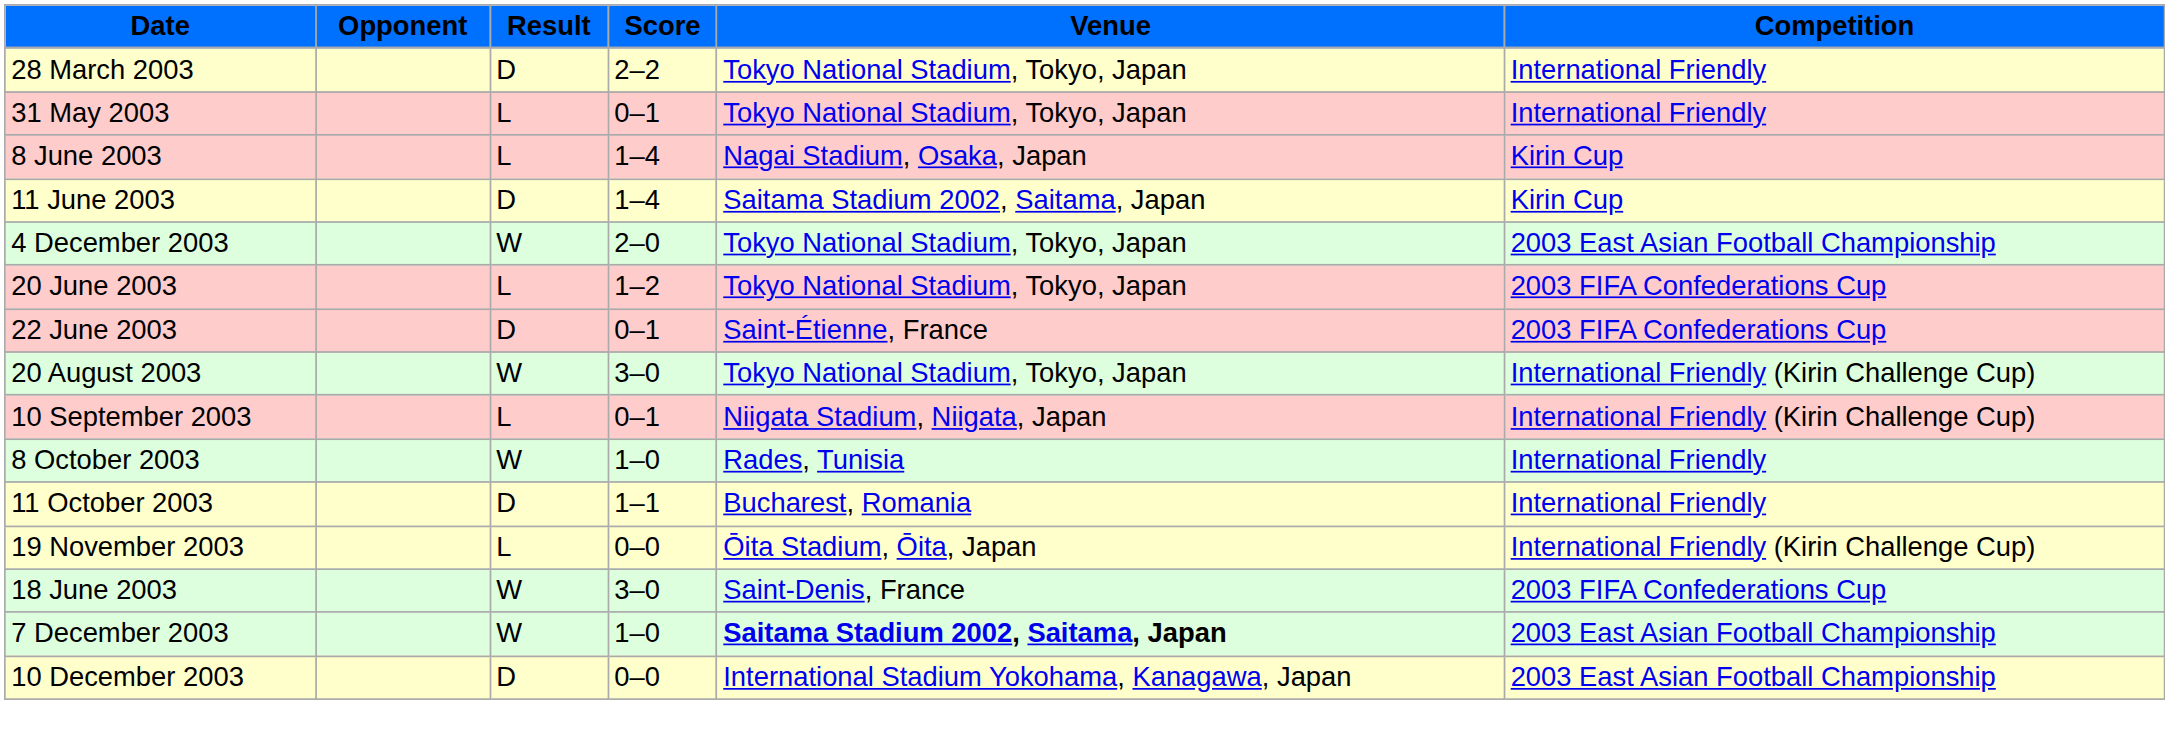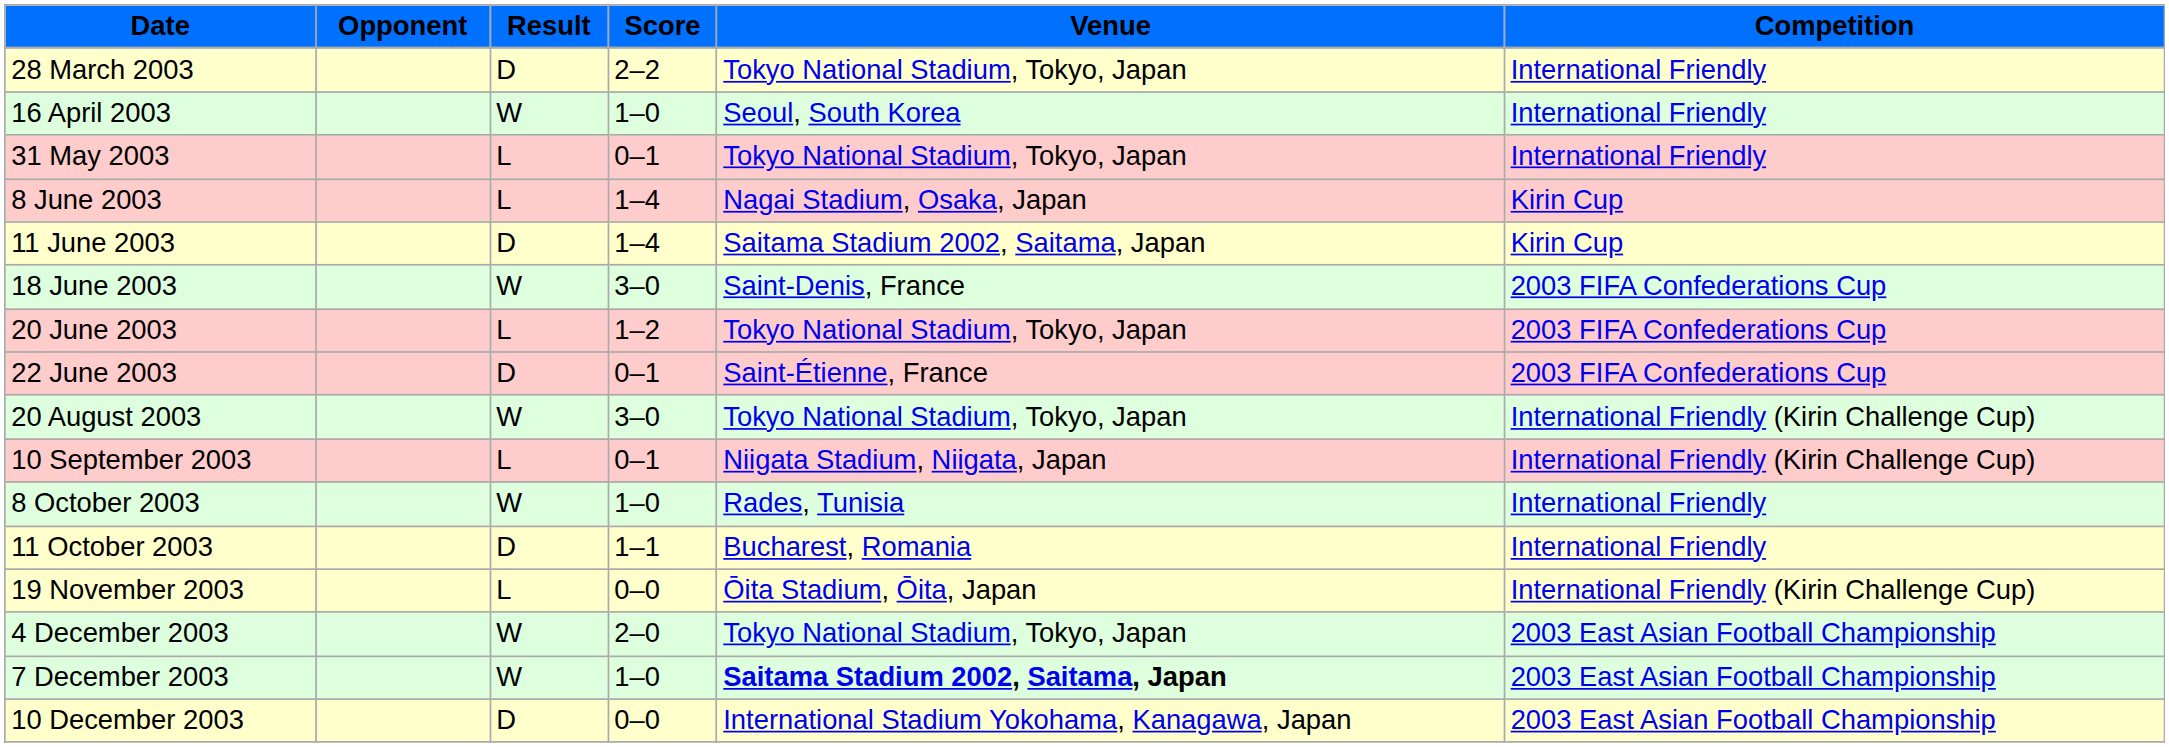 <table width=100% class="wikitable">
 <tr>
 <th style="background:#0070FF;"><span>Date</span></th>
 <th style="background:#0070FF;"><span>Opponent</span></th>
 <th style="background:#0070FF;"><span>Result</span></th>
 <th style="background:#0070FF;"><span>Score</span></th>
 <th style="background:#0070FF;"><span>Venue</span></th>
 <th style="background:#0070FF;"><span>Competition</span></th>
 </tr>
 <tr>
 </tr>
 <tr style="background:#FFC;">
 <td>28 March 2003</td>
 <td></td>
 <td>D</td>
 <td>2–2</td>
 <td> <a href='#'>Tokyo National Stadium</a>, Tokyo, Japan</td>
+<td><a href='#'>International Friendly</a></td>
+</tr>
+<tr style="background:#dfd;">
+<td>16 April 2003</td>
+<td></td>
+<td>W</td>
+<td>1–0</td>
+<td> <a href='#'>Seoul</a>, <a href='#'>South Korea</a></td>
 <td><a href='#'>International Friendly</a></td>
 </tr>
 <tr style="background:#FCC;">
 <td>31 May 2003</td>
 <td></td>
 <td>L</td>
 <td>0–1</td>
 <td> <a href='#'>Tokyo National Stadium</a>, Tokyo, Japan</td>
 <td><a href='#'>International Friendly</a></td>
 </tr>
 <tr style="background:#FCC;">
 <td>8 June 2003</td>
 <td></td>
 <td>L</td>
 <td>1–4</td>
 <td> <a href='#'>Nagai Stadium</a>, <a href='#'>Osaka</a>, Japan</td>
 <td><a href='#'>Kirin Cup</a></td>
 </tr>
 <tr style="background:#FFC;">
 <td>11 June 2003</td>
 <td></td>
 <td>D</td>
 <td>1–4</td>
 <td> <a href='#'>Saitama Stadium 2002</a>, <a href='#'>Saitama</a>, Japan</td>
 <td><a href='#'>Kirin Cup</a></td>
 </tr>
 <tr style="background:#dfd;">
-<td>4 December 2003</td>
+<td>18 June 2003</td>
 <td></td>
 <td>W</td>
-<td>2–0</td>
-<td> <a href='#'>Tokyo National Stadium</a>, Tokyo, Japan</td>
-<td><a href='#'>2003 East Asian Football Championship</a></td>
+<td>3–0</td>
+<td> <a href='#'>Saint-Denis</a>, France</td>
+<td><a href='#'>2003 FIFA Confederations Cup</a></td>
 </tr>
 <tr style="background:#fcc;">
 <td>20 June 2003</td>
 <td></td>
 <td>L</td>
 <td>1–2</td>
 <td> <a href='#'>Tokyo National Stadium</a>, Tokyo, Japan</td>
 <td><a href='#'>2003 FIFA Confederations Cup</a></td>
 </tr>
 <tr style="background:#fcc;">
 <td>22 June 2003</td>
 <td></td>
 <td>D</td>
 <td>0–1</td>
 <td> <a href='#'>Saint-Étienne</a>, France</td>
 <td><a href='#'>2003 FIFA Confederations Cup</a></td>
 </tr>
 <tr style="background:#DFD;">
 <td>20 August 2003</td>
 <td></td>
 <td>W</td>
 <td>3–0</td>
 <td> <a href='#'>Tokyo National Stadium</a>, Tokyo, Japan</td>
 <td><a href='#'>International Friendly</a> (Kirin Challenge Cup)</td>
 </tr>
 <tr style="background:#FCC;">
 <td>10 September 2003</td>
 <td></td>
 <td>L</td>
 <td>0–1</td>
 <td> <a href='#'>Niigata Stadium</a>, <a href='#'>Niigata</a>, Japan</td>
 <td><a href='#'>International Friendly</a> (Kirin Challenge Cup)</td>
 </tr>
 <tr style="background:#dfd;">
 <td>8 October 2003</td>
 <td></td>
 <td>W</td>
 <td>1–0</td>
 <td> <a href='#'>Rades</a>, <a href='#'>Tunisia</a></td>
 <td><a href='#'>International Friendly</a></td>
 </tr>
 <tr style="background:#ffc;">
 <td>11 October 2003</td>
 <td></td>
 <td>D</td>
 <td>1–1</td>
 <td> <a href='#'>Bucharest</a>, <a href='#'>Romania</a></td>
 <td><a href='#'>International Friendly</a></td>
 </tr>
 <tr style="background:#ffc;">
 <td>19 November 2003</td>
 <td></td>
 <td>L</td>
 <td>0–0</td>
 <td> <a href='#'>Ōita Stadium</a>, <a href='#'>Ōita</a>, Japan</td>
 <td><a href='#'>International Friendly</a> (Kirin Challenge Cup)</td>
 </tr>
 <tr style="background:#dfd;">
-<td>18 June 2003</td>
+<td>4 December 2003</td>
 <td></td>
 <td>W</td>
-<td>3–0</td>
-<td> <a href='#'>Saint-Denis</a>, France</td>
-<td><a href='#'>2003 FIFA Confederations Cup</a></td>
+<td>2–0</td>
+<td> <a href='#'>Tokyo National Stadium</a>, Tokyo, Japan</td>
+<td><a href='#'>2003 East Asian Football Championship</a></td>
 </tr>
 <tr style="background:#dfd;">
 <td>7 December 2003</td>
 <td></td>
 <td>W</td>
 <td>1–0</td>
 <td><strong> <a href='#'>Saitama Stadium 2002</a>, <a href='#'>Saitama</a>, Japan</strong></td>
 <td><a href='#'>2003 East Asian Football Championship</a></td>
 </tr>
 <tr style="background:#ffc;">
 <td>10 December 2003</td>
 <td></td>
 <td>D</td>
 <td>0–0</td>
 <td> <a href='#'>International Stadium Yokohama</a>, <a href='#'>Kanagawa</a>, Japan</td>
 <td><a href='#'>2003 East Asian Football Championship</a></td>
 </tr>
 </table>
